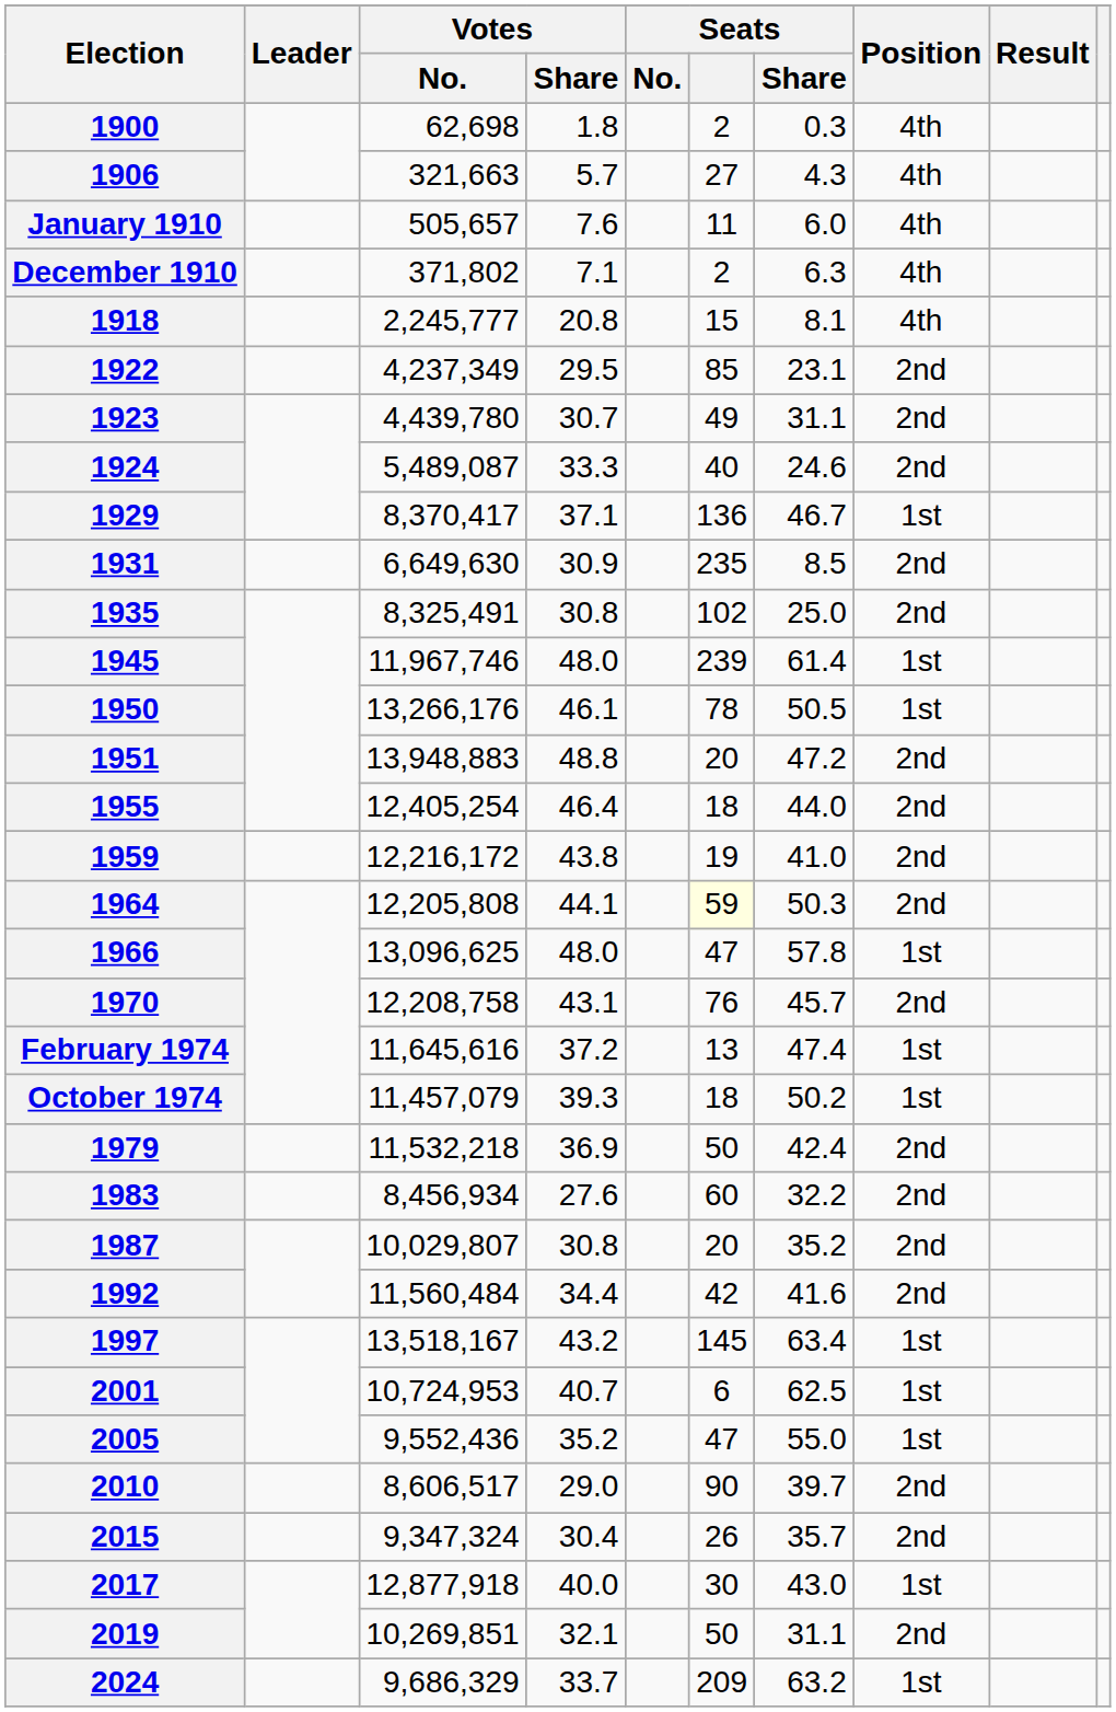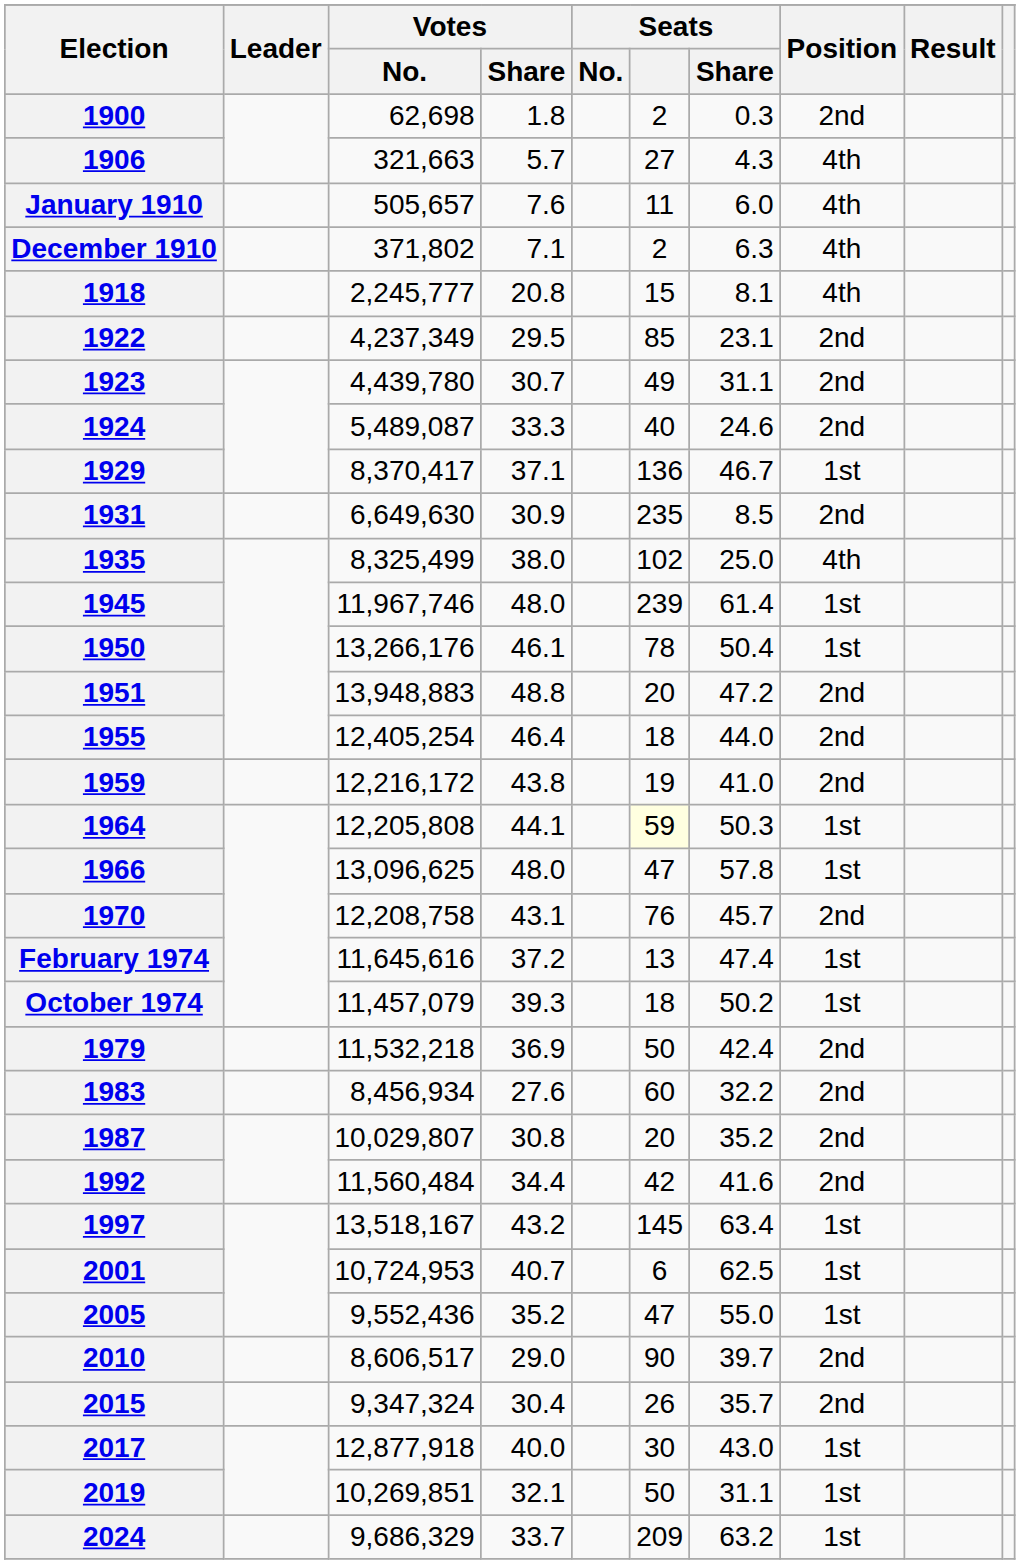 <table class="sortable wikitable" style="text-align:center">
 <tr>
 </tr>
 <tr>
 <th rowspan=2>Election</th>
 <th rowspan=2>Leader</th>
 <th colspan=2>Votes</th>
 <th colspan=3>Seats</th>
 <th rowspan=2>Position</th>
 <th rowspan=2>Result</th>
 <th rowspan=2></th>
 </tr>
 <tr>
 <th>No.</th>
 <th>Share</th>
 <th>No.</th>
 <th></th>
 <th>Share</th>
 </tr>
 <tr>
 <th><a href='#'>1900</a></th>
 <td rowspan="2"></td>
 <td style="text-align:right;">62,698</td>
 <td style="text-align:right;">1.8</td>
 <td style="text-align:center;"></td>
 <td> 2</td>
 <td style="text-align:right;">0.3</td>
-<td>4th</td>
+<td> 2nd</td>
 <td></td>
 <td></td>
 </tr>
 <tr>
 <th><a href='#'>1906</a></th>
 <td style="text-align:right;">321,663</td>
 <td style="text-align:right;">5.7</td>
 <td style="text-align:center;"></td>
 <td> 27</td>
 <td style="text-align:right;">4.3</td>
 <td> 4th</td>
 <td></td>
 <td></td>
 </tr>
 <tr>
 <th data-sort-value="1910.1"><a href='#'>January 1910</a></th>
 <td></td>
 <td style="text-align:right;">505,657</td>
 <td style="text-align:right;">7.6</td>
 <td style="text-align:center;"></td>
 <td> 11</td>
 <td style="text-align:right;">6.0</td>
 <td> 4th</td>
 <td></td>
 <td></td>
 </tr>
 <tr>
 <th data-sort-value="1910.2"><a href='#'>December 1910</a></th>
 <td></td>
 <td style="text-align:right;">371,802</td>
 <td style="text-align:right;">7.1</td>
 <td style="text-align:center;"></td>
 <td> 2</td>
 <td style="text-align:right;">6.3</td>
 <td> 4th</td>
 <td></td>
 <td></td>
 </tr>
 <tr>
 <th><a href='#'>1918</a></th>
 <td></td>
 <td style="text-align:right;">2,245,777</td>
 <td style="text-align:right;">20.8</td>
 <td style="text-align:center;"></td>
 <td> 15</td>
 <td style="text-align:right;">8.1</td>
 <td> 4th</td>
 <td></td>
 <td></td>
 </tr>
 <tr>
 <th><a href='#'>1922</a></th>
 <td></td>
 <td style="text-align:right;">4,237,349</td>
 <td style="text-align:right;">29.5</td>
 <td style="text-align:center;"></td>
 <td> 85</td>
 <td style="text-align:right;">23.1</td>
 <td> 2nd</td>
 <td></td>
 <td></td>
 </tr>
 <tr>
 <th><a href='#'>1923</a></th>
 <td rowspan="3"></td>
 <td style="text-align:right;">4,439,780</td>
 <td style="text-align:right;">30.7</td>
 <td style="text-align:center;"></td>
 <td> 49</td>
 <td style="text-align:right;">31.1</td>
 <td> 2nd</td>
 <td></td>
 <td></td>
 </tr>
 <tr>
 <th><a href='#'>1924</a></th>
 <td style="text-align:right;">5,489,087</td>
 <td style="text-align:right;">33.3</td>
 <td style="text-align:center;"></td>
 <td> 40</td>
 <td style="text-align:right;">24.6</td>
 <td> 2nd</td>
 <td></td>
 <td></td>
 </tr>
 <tr>
 <th><a href='#'>1929</a></th>
 <td style="text-align:right;">8,370,417</td>
 <td style="text-align:right;">37.1</td>
 <td style="text-align:center;"></td>
 <td> 136</td>
 <td style="text-align:right;">46.7</td>
 <td> 1st</td>
 <td></td>
 <td></td>
 </tr>
 <tr>
 <th><a href='#'>1931</a></th>
 <td></td>
 <td style="text-align:right;">6,649,630</td>
 <td style="text-align:right;">30.9</td>
 <td style="text-align:center;"></td>
 <td> 235</td>
 <td style="text-align:right;">8.5</td>
 <td> 2nd</td>
 <td></td>
 <td></td>
 </tr>
 <tr>
 <th><a href='#'>1935</a></th>
 <td rowspan="5"></td>
-<td style="text-align:right;">8,325,491</td>
-<td style="text-align:right;">30.8</td>
+<td style="text-align:right;">8,325,499</td>
+<td style="text-align:right;">38.0</td>
 <td style="text-align:center;"></td>
 <td> 102</td>
 <td style="text-align:right;">25.0</td>
-<td> 2nd</td>
+<td>4th</td>
 <td></td>
 <td></td>
 </tr>
 <tr>
 <th><a href='#'>1945</a></th>
 <td style="text-align:right;">11,967,746</td>
 <td style="text-align:right;">48.0</td>
 <td style="text-align:center;"></td>
 <td> 239</td>
 <td style="text-align:right;">61.4</td>
 <td> 1st</td>
 <td></td>
 <td></td>
 </tr>
 <tr>
 <th><a href='#'>1950</a></th>
 <td style="text-align:right;">13,266,176</td>
 <td style="text-align:right;">46.1</td>
 <td style="text-align:center;"></td>
 <td> 78</td>
-<td style="text-align:right;">50.5</td>
+<td style="text-align:right;">50.4</td>
 <td> 1st</td>
 <td></td>
 <td></td>
 </tr>
 <tr>
 <th><a href='#'>1951</a></th>
 <td style="text-align:right;">13,948,883</td>
 <td style="text-align:right;">48.8</td>
 <td style="text-align:center;"></td>
 <td> 20</td>
 <td style="text-align:right;">47.2</td>
 <td> 2nd</td>
 <td></td>
 <td></td>
 </tr>
 <tr>
 <th><a href='#'>1955</a></th>
 <td style="text-align:right;">12,405,254</td>
 <td style="text-align:right;">46.4</td>
 <td style="text-align:center;"></td>
 <td> 18</td>
 <td style="text-align:right;">44.0</td>
 <td> 2nd</td>
 <td></td>
 <td></td>
 </tr>
 <tr>
 <th><a href='#'>1959</a></th>
 <td></td>
 <td style="text-align:right;">12,216,172</td>
 <td style="text-align:right;">43.8</td>
 <td style="text-align:center;"></td>
 <td> 19</td>
 <td style="text-align:right;">41.0</td>
 <td> 2nd</td>
 <td></td>
 <td></td>
 </tr>
 <tr>
 <th><a href='#'>1964</a></th>
 <td rowspan="5"></td>
 <td style="text-align:right;">12,205,808</td>
 <td style="text-align:right;">44.1</td>
 <td style="text-align:center;"></td>
 <td style="background: lightyellow;"> 59</td>
 <td style="text-align:right;">50.3</td>
-<td> 2nd</td>
+<td> 1st</td>
 <td></td>
 <td></td>
 </tr>
 <tr>
 <th><a href='#'>1966</a></th>
 <td style="text-align:right;">13,096,625</td>
 <td style="text-align:right;">48.0</td>
 <td style="text-align:center;"></td>
 <td> 47</td>
 <td style="text-align:right;">57.8</td>
 <td> 1st</td>
 <td></td>
 <td></td>
 </tr>
 <tr>
 <th><a href='#'>1970</a></th>
 <td style="text-align:right;">12,208,758</td>
 <td style="text-align:right;">43.1</td>
 <td style="text-align:center;"></td>
 <td> 76</td>
 <td style="text-align:right;">45.7</td>
 <td> 2nd</td>
 <td></td>
 <td></td>
 </tr>
 <tr>
 <th data-sort-value="1974.1"><a href='#'>February 1974</a></th>
 <td style="text-align:right;">11,645,616</td>
 <td style="text-align:right;">37.2</td>
 <td style="text-align:center;"></td>
 <td> 13</td>
 <td style="text-align:right;">47.4</td>
 <td> 1st</td>
 <td></td>
 <td></td>
 </tr>
 <tr>
 <th data-sort-value="1974.2"><a href='#'>October 1974</a></th>
 <td style="text-align:right;">11,457,079</td>
 <td style="text-align:right;">39.3</td>
 <td style="text-align:center;"></td>
 <td> 18</td>
 <td style="text-align:right;">50.2</td>
 <td> 1st</td>
 <td></td>
 <td></td>
 </tr>
 <tr>
 <th><a href='#'>1979</a></th>
 <td></td>
 <td style="text-align:right;">11,532,218</td>
 <td style="text-align:right;">36.9</td>
 <td style="text-align:center;"></td>
 <td> 50</td>
 <td style="text-align:right;">42.4</td>
 <td> 2nd</td>
 <td></td>
 <td></td>
 </tr>
 <tr>
 <th><a href='#'>1983</a></th>
 <td></td>
 <td style="text-align:right;">8,456,934</td>
 <td style="text-align:right;">27.6</td>
 <td style="text-align:center;"></td>
 <td> 60</td>
 <td style="text-align:right;">32.2</td>
 <td> 2nd</td>
 <td></td>
 <td></td>
 </tr>
 <tr>
 <th><a href='#'>1987</a></th>
 <td rowspan="2"></td>
 <td style="text-align:right;">10,029,807</td>
 <td style="text-align:right;">30.8</td>
 <td style="text-align:center;"></td>
 <td> 20</td>
 <td style="text-align:right;">35.2</td>
 <td> 2nd</td>
 <td></td>
 <td></td>
 </tr>
 <tr>
 <th><a href='#'>1992</a></th>
 <td style="text-align:right;">11,560,484</td>
 <td style="text-align:right;">34.4</td>
 <td style="text-align:center;"></td>
 <td> 42</td>
 <td style="text-align:right;">41.6</td>
 <td> 2nd</td>
 <td></td>
 <td></td>
 </tr>
 <tr>
 <th><a href='#'>1997</a></th>
 <td rowspan="3"></td>
 <td style="text-align:right;">13,518,167</td>
 <td style="text-align:right;">43.2</td>
 <td style="text-align:center;"></td>
 <td> 145</td>
 <td style="text-align:right;">63.4</td>
 <td> 1st</td>
 <td></td>
 <td></td>
 </tr>
 <tr>
 <th><a href='#'>2001</a></th>
 <td style="text-align:right;">10,724,953</td>
 <td style="text-align:right;">40.7</td>
 <td style="text-align:center;"></td>
 <td> 6</td>
 <td style="text-align:right;">62.5</td>
 <td> 1st</td>
 <td></td>
 <td></td>
 </tr>
 <tr>
 <th><a href='#'>2005</a></th>
 <td style="text-align:right;">9,552,436</td>
 <td style="text-align:right;">35.2</td>
 <td style="text-align:center;"></td>
 <td> 47</td>
 <td style="text-align:right;">55.0</td>
 <td> 1st</td>
 <td></td>
 <td></td>
 </tr>
 <tr>
 <th><a href='#'>2010</a></th>
 <td></td>
 <td style="text-align:right;">8,606,517</td>
 <td style="text-align:right;">29.0</td>
 <td style="text-align:center;"></td>
 <td> 90</td>
 <td style="text-align:right;">39.7</td>
 <td> 2nd</td>
 <td></td>
 <td></td>
 </tr>
 <tr>
 <th><a href='#'>2015</a></th>
 <td></td>
 <td style="text-align:right;">9,347,324</td>
 <td style="text-align:right;">30.4</td>
 <td style="text-align:center;"></td>
 <td> 26</td>
 <td style="text-align:right;">35.7</td>
 <td> 2nd</td>
 <td></td>
 <td></td>
 </tr>
 <tr>
 <th><a href='#'>2017</a></th>
 <td rowspan="2"></td>
 <td style="text-align:right;">12,877,918</td>
 <td style="text-align:right;">40.0</td>
 <td style="text-align:center;"></td>
 <td> 30</td>
 <td style="text-align:right;">43.0</td>
 <td> 1st</td>
 <td></td>
 <td></td>
 </tr>
 <tr>
 <th><a href='#'>2019</a></th>
 <td style="text-align:right;">10,269,851</td>
 <td style="text-align:right;">32.1</td>
 <td style="text-align:center;"></td>
 <td> 50</td>
 <td style="text-align:right;">31.1</td>
-<td> 2nd</td>
+<td> 1st</td>
 <td></td>
 <td></td>
 </tr>
 <tr>
 <th><a href='#'>2024</a></th>
 <td></td>
 <td style="text-align:right;">9,686,329</td>
 <td style="text-align:right;">33.7</td>
 <td style="text-align:center;"></td>
 <td> 209</td>
 <td style="text-align:right;">63.2</td>
 <td> 1st</td>
 <td></td>
 <td></td>
 </tr>
 </table>
